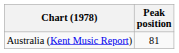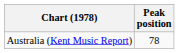 <table class="wikitable">
 <tr>
 <th>Chart (1978)</th>
 <th>Peak<br>position</th>
 </tr>
 <tr>
 <td>Australia (<a href='#'>Kent Music Report</a>)</td>
-<td style="text-align:center;">81</td>
+<td style="text-align:center;">78</td>
 </tr>
 </table>
